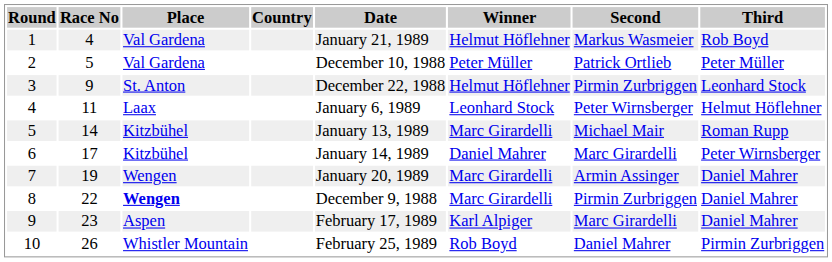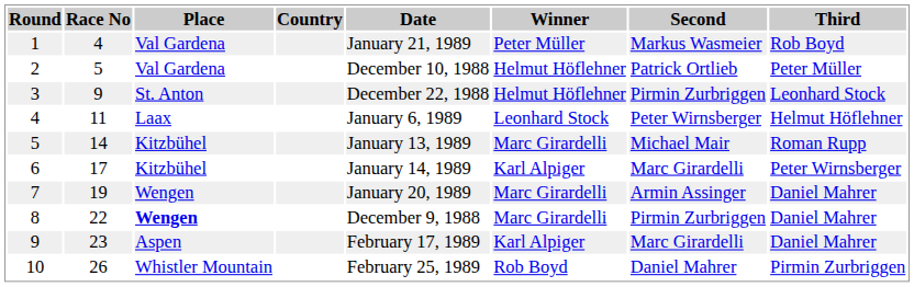 <table border="0" style="border: 1px solid #999; background-color:#FFFFFF; text-align:center">
 <tr align="center" bgcolor="#CCCCCC">
 <th>Round</th>
 <th>Race No</th>
 <th>Place</th>
 <th>Country</th>
 <th>Date</th>
 <th>Winner</th>
 <th>Second</th>
 <th>Third</th>
 </tr>
 <tr bgcolor="#EFEFEF">
 <td>1</td>
 <td>4</td>
 <td align="left"><a href='#'>Val Gardena</a></td>
 <td align="left"></td>
 <td align="left">January 21, 1989</td>
-<td align="left"> <a href='#'>Helmut Höflehner</a></td>
+<td align="left"> <a href='#'>Peter Müller</a></td>
 <td align="left"> <a href='#'>Markus Wasmeier</a></td>
 <td align="left"> <a href='#'>Rob Boyd</a></td>
 </tr>
 <tr>
 <td>2</td>
 <td>5</td>
 <td align="left"><a href='#'>Val Gardena</a></td>
 <td align="left"></td>
 <td align="left">December 10, 1988</td>
-<td align="left"> <a href='#'>Peter Müller</a></td>
+<td align="left"> <a href='#'>Helmut Höflehner</a></td>
 <td align="left"> <a href='#'>Patrick Ortlieb</a></td>
 <td align="left"> <a href='#'>Peter Müller</a></td>
 </tr>
 <tr bgcolor="#EFEFEF">
 <td>3</td>
 <td>9</td>
 <td align="left"><a href='#'>St. Anton</a></td>
 <td align="left"></td>
 <td align="left">December 22, 1988</td>
 <td align="left"> <a href='#'>Helmut Höflehner</a></td>
 <td align="left"> <a href='#'>Pirmin Zurbriggen</a></td>
 <td align="left"> <a href='#'>Leonhard Stock</a></td>
 </tr>
 <tr>
 <td>4</td>
 <td>11</td>
 <td align="left"><a href='#'>Laax</a></td>
 <td align="left"></td>
 <td align="left">January 6, 1989</td>
 <td align="left"> <a href='#'>Leonhard Stock</a></td>
 <td align="left"> <a href='#'>Peter Wirnsberger</a></td>
 <td align="left"> <a href='#'>Helmut Höflehner</a></td>
 </tr>
 <tr bgcolor="#EFEFEF">
 <td>5</td>
 <td>14</td>
 <td align="left"><a href='#'>Kitzbühel</a></td>
 <td align="left"></td>
 <td align="left">January 13, 1989</td>
 <td align="left"> <a href='#'>Marc Girardelli</a></td>
 <td align="left"> <a href='#'>Michael Mair</a></td>
 <td align="left"> <a href='#'>Roman Rupp</a></td>
 </tr>
 <tr>
 <td>6</td>
 <td>17</td>
 <td align="left"><a href='#'>Kitzbühel</a></td>
 <td align="left"></td>
 <td align="left">January 14, 1989</td>
-<td align="left"> <a href='#'>Daniel Mahrer</a></td>
+<td align="left"> <a href='#'>Karl Alpiger</a></td>
 <td align="left"> <a href='#'>Marc Girardelli</a></td>
 <td align="left"> <a href='#'>Peter Wirnsberger</a></td>
 </tr>
 <tr bgcolor="#EFEFEF">
 <td>7</td>
 <td>19</td>
 <td align="left"><a href='#'>Wengen</a></td>
 <td align="left"></td>
 <td align="left">January 20, 1989</td>
 <td align="left"> <a href='#'>Marc Girardelli</a></td>
 <td align="left"> <a href='#'>Armin Assinger</a></td>
 <td align="left"> <a href='#'>Daniel Mahrer</a></td>
 </tr>
 <tr>
 <td>8</td>
 <td>22</td>
 <td align="left"><strong><a href='#'>Wengen</a></strong></td>
 <td align="left"></td>
 <td align="left">December 9, 1988</td>
 <td align="left"> <a href='#'>Marc Girardelli</a></td>
 <td align="left"> <a href='#'>Pirmin Zurbriggen</a></td>
 <td align="left"> <a href='#'>Daniel Mahrer</a></td>
 </tr>
 <tr bgcolor="#EFEFEF">
 <td>9</td>
 <td>23</td>
 <td align="left"><a href='#'>Aspen</a></td>
 <td align="left"></td>
 <td align="left">February 17, 1989</td>
 <td align="left"> <a href='#'>Karl Alpiger</a></td>
 <td align="left"> <a href='#'>Marc Girardelli</a></td>
 <td align="left"> <a href='#'>Daniel Mahrer</a></td>
 </tr>
 <tr>
 <td>10</td>
 <td>26</td>
 <td align="left"><a href='#'>Whistler Mountain</a></td>
 <td align="left"></td>
 <td align="left">February 25, 1989</td>
 <td align="left"> <a href='#'>Rob Boyd</a></td>
 <td align="left"> <a href='#'>Daniel Mahrer</a></td>
 <td align="left"> <a href='#'>Pirmin Zurbriggen</a></td>
 </tr>
 </table>
